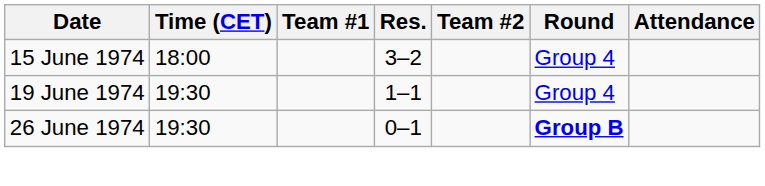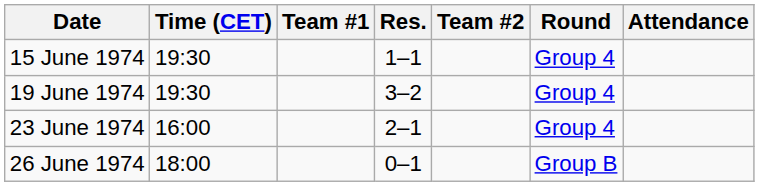 <table class="wikitable">
 <tr>
 <th>Date</th>
 <th>Time (<a href='#'>CET</a>)</th>
 <th>Team #1</th>
 <th>Res.</th>
 <th>Team #2</th>
 <th>Round</th>
 <th>Attendance</th>
 </tr>
 <tr>
 <td>15 June 1974</td>
-<td>18:00</td>
+<td>19:30</td>
 <td align=right></td>
-<td style="text-align:center;">3–2</td>
+<td style="text-align:center;">1–1</td>
 <td></td>
 <td><a href='#'>Group 4</a></td>
 <td style="text-align:center;"></td>
 </tr>
 <tr>
 <td>19 June 1974</td>
 <td>19:30</td>
 <td align=right></td>
-<td style="text-align:center;">1–1</td>
+<td style="text-align:center;">3–2</td>
+<td></td>
+<td><a href='#'>Group 4</a></td>
+<td style="text-align:center;"></td>
+</tr>
+<tr>
+<td>23 June 1974</td>
+<td>16:00</td>
+<td align=right></td>
+<td style="text-align:center;">2–1</td>
 <td></td>
 <td><a href='#'>Group 4</a></td>
 <td style="text-align:center;"></td>
 </tr>
 <tr>
 <td>26 June 1974</td>
-<td>19:30</td>
+<td>18:00</td>
 <td align=right></td>
 <td style="text-align:center;">0–1</td>
 <td></td>
-<td><strong><a href='#'>Group B</a></strong></td>
+<td><a href='#'>Group B</a></td>
 <td style="text-align:center;"></td>
 </tr>
 </table>
